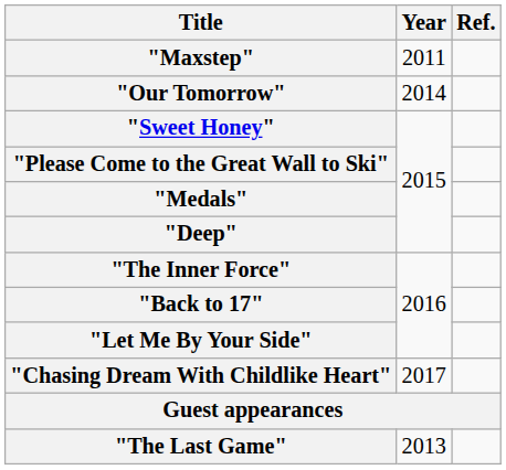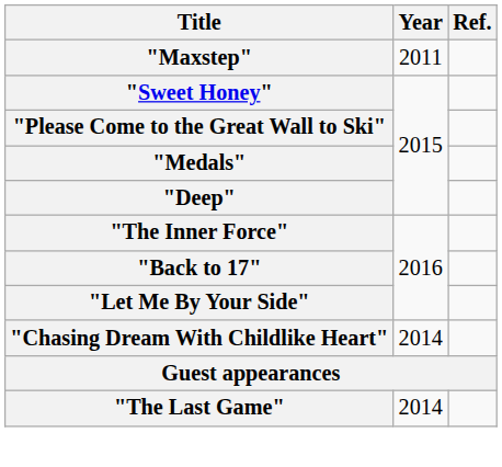 <table class="wikitable plainrowheaders" style="text-align:center;">
 <tr>
 <th>Title</th>
 <th>Year</th>
 <th>Ref.</th>
 </tr>
 <tr>
 <th scope=row>"Maxstep" </th>
 <td>2011</td>
-<td></td>
-</tr>
-<tr>
-<th scope=row>"Our Tomorrow"</th>
-<td>2014</td>
 <td></td>
 </tr>
 <tr>
 <th scope=row>"<a href='#'>Sweet Honey</a>"</th>
 <td rowspan="4">2015</td>
 <td></td>
 </tr>
 <tr>
 <th scope=row>"Please Come to the Great Wall to Ski" </th>
 <td></td>
 </tr>
 <tr>
 <th scope=row>"Medals"</th>
 <td></td>
 </tr>
 <tr>
 <th scope=row>"Deep"</th>
 <td></td>
 </tr>
 <tr>
 <th scope=row>"The Inner Force"</th>
 <td rowspan="3">2016</td>
 <td></td>
 </tr>
 <tr>
 <th scope=row>"Back to 17"</th>
 <td></td>
 </tr>
 <tr>
 <th scope=row>"Let Me By Your Side"</th>
 <td></td>
 </tr>
 <tr>
 <th scope=row>"Chasing Dream With Childlike Heart"</th>
-<td>2017</td>
+<td>2014</td>
 <td></td>
 </tr>
 <tr>
 <th colspan="3">Guest appearances</th>
 </tr>
 <tr>
 <th scope=row>"The Last Game" </th>
-<td>2013</td>
+<td>2014</td>
 <td></td>
 </tr>
 </table>
